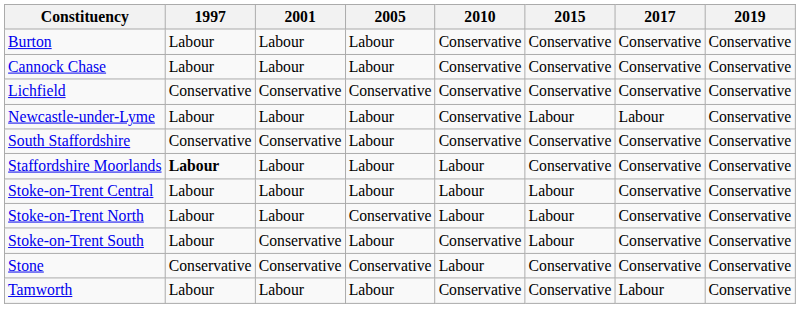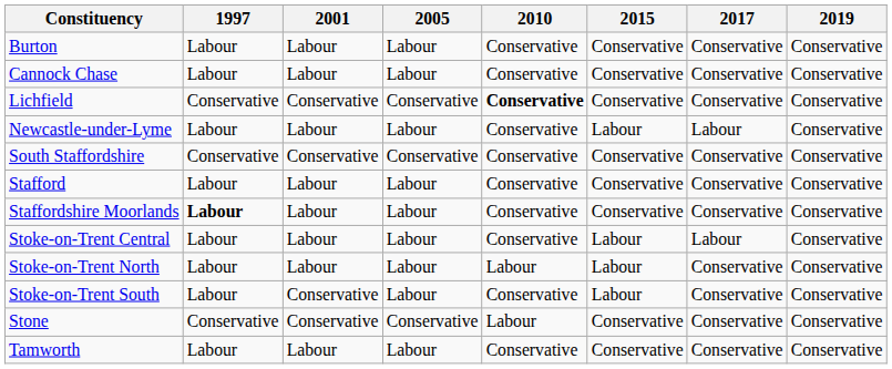 <table class="wikitable">
 <tr>
 <th>Constituency</th>
 <th>1997</th>
 <th>2001</th>
 <th>2005</th>
 <th>2010</th>
 <th>2015</th>
 <th>2017</th>
 <th>2019</th>
 </tr>
 <tr>
 <td><a href='#'>Burton</a></td>
 <td bgcolor=>Labour</td>
 <td bgcolor=>Labour</td>
 <td bgcolor=>Labour</td>
 <td bgcolor=>Conservative</td>
 <td bgcolor=>Conservative</td>
 <td bgcolor=>Conservative</td>
 <td bgcolor=>Conservative</td>
 </tr>
 <tr>
 <td><a href='#'>Cannock Chase</a></td>
 <td bgcolor=>Labour</td>
 <td bgcolor=>Labour</td>
 <td bgcolor=>Labour</td>
 <td bgcolor=>Conservative</td>
 <td bgcolor=>Conservative</td>
 <td bgcolor=>Conservative</td>
 <td bgcolor=>Conservative</td>
 </tr>
 <tr>
 <td><a href='#'>Lichfield</a></td>
 <td bgcolor=>Conservative</td>
 <td bgcolor=>Conservative</td>
 <td bgcolor=>Conservative</td>
-<td bgcolor=>Conservative</td>
+<td bgcolor=><strong>Conservative</strong></td>
 <td bgcolor=>Conservative</td>
 <td bgcolor=>Conservative</td>
 <td bgcolor=>Conservative</td>
 </tr>
 <tr>
 <td><a href='#'>Newcastle-under-Lyme</a></td>
 <td bgcolor=>Labour</td>
 <td bgcolor=>Labour</td>
 <td bgcolor=>Labour</td>
 <td bgcolor=>Conservative</td>
 <td bgcolor=>Labour</td>
 <td bgcolor=>Labour</td>
 <td bgcolor=>Conservative</td>
 </tr>
 <tr>
 <td><a href='#'>South Staffordshire</a></td>
 <td bgcolor=>Conservative</td>
 <td bgcolor=>Conservative</td>
+<td bgcolor=>Conservative</td>
+<td bgcolor=>Conservative</td>
+<td bgcolor=>Conservative</td>
+<td bgcolor=>Conservative</td>
+<td bgcolor=>Conservative</td>
+</tr>
+<tr>
+<td><a href='#'>Stafford</a></td>
+<td bgcolor=>Labour</td>
+<td bgcolor=>Labour</td>
 <td bgcolor=>Labour</td>
 <td bgcolor=>Conservative</td>
 <td bgcolor=>Conservative</td>
 <td bgcolor=>Conservative</td>
 <td bgcolor=>Conservative</td>
 </tr>
 <tr>
 <td><a href='#'>Staffordshire Moorlands</a></td>
 <td bgcolor=><strong>Labour</strong></td>
 <td bgcolor=>Labour</td>
 <td bgcolor=>Labour</td>
-<td bgcolor=>Labour</td>
+<td bgcolor=>Conservative</td>
 <td bgcolor=>Conservative</td>
 <td bgcolor=>Conservative</td>
 <td bgcolor=>Conservative</td>
 </tr>
 <tr>
 <td><a href='#'>Stoke-on-Trent Central</a></td>
 <td bgcolor=>Labour</td>
 <td bgcolor=>Labour</td>
 <td bgcolor=>Labour</td>
+<td bgcolor=>Conservative</td>
 <td bgcolor=>Labour</td>
 <td bgcolor=>Labour</td>
-<td bgcolor=>Conservative</td>
 <td bgcolor=>Conservative</td>
 </tr>
 <tr>
 <td><a href='#'>Stoke-on-Trent North</a></td>
 <td bgcolor=>Labour</td>
 <td bgcolor=>Labour</td>
-<td bgcolor=>Conservative</td>
+<td bgcolor=>Labour</td>
 <td bgcolor=>Labour</td>
 <td bgcolor=>Labour</td>
 <td bgcolor=>Conservative</td>
 <td bgcolor=>Conservative</td>
 </tr>
 <tr>
 <td><a href='#'>Stoke-on-Trent South</a></td>
 <td bgcolor=>Labour</td>
 <td bgcolor=>Conservative</td>
 <td bgcolor=>Labour</td>
 <td bgcolor=>Conservative</td>
 <td bgcolor=>Labour</td>
 <td bgcolor=>Conservative</td>
 <td bgcolor=>Conservative</td>
 </tr>
 <tr>
 <td><a href='#'>Stone</a></td>
 <td bgcolor=>Conservative</td>
 <td bgcolor=>Conservative</td>
 <td bgcolor=>Conservative</td>
 <td bgcolor=>Labour</td>
 <td bgcolor=>Conservative</td>
 <td bgcolor=>Conservative</td>
 <td bgcolor=>Conservative</td>
 </tr>
 <tr>
 <td><a href='#'>Tamworth</a></td>
 <td bgcolor=>Labour</td>
 <td bgcolor=>Labour</td>
 <td bgcolor=>Labour</td>
 <td bgcolor=>Conservative</td>
 <td bgcolor=>Conservative</td>
-<td bgcolor=>Labour</td>
+<td bgcolor=>Conservative</td>
 <td bgcolor=>Conservative</td>
 </tr>
 </table>
